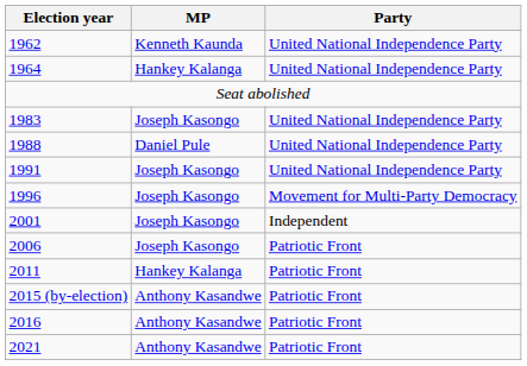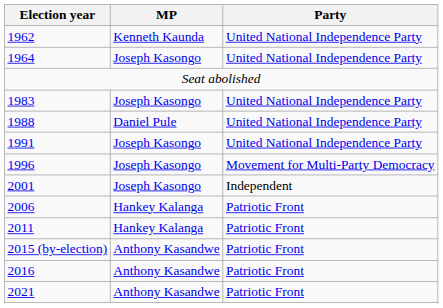 <table class=wikitable>
 <tr>
 <th>Election year</th>
 <th>MP</th>
 <th>Party</th>
 </tr>
 <tr>
 <td><a href='#'>1962</a></td>
 <td><a href='#'>Kenneth Kaunda</a></td>
 <td><a href='#'>United National Independence Party</a></td>
 </tr>
 <tr>
 <td><a href='#'>1964</a></td>
-<td><a href='#'>Hankey Kalanga</a></td>
+<td><a href='#'>Joseph Kasongo</a></td>
 <td><a href='#'>United National Independence Party</a></td>
 </tr>
 <tr>
 <td colspan=3 align=center><em>Seat abolished</em></td>
 </tr>
 <tr>
 <td><a href='#'>1983</a></td>
 <td><a href='#'>Joseph Kasongo</a></td>
 <td><a href='#'>United National Independence Party</a></td>
 </tr>
 <tr>
 <td><a href='#'>1988</a></td>
 <td><a href='#'>Daniel Pule</a></td>
 <td><a href='#'>United National Independence Party</a></td>
 </tr>
 <tr>
 <td><a href='#'>1991</a></td>
 <td><a href='#'>Joseph Kasongo</a></td>
 <td><a href='#'>United National Independence Party</a></td>
 </tr>
 <tr>
 <td><a href='#'>1996</a></td>
 <td><a href='#'>Joseph Kasongo</a></td>
 <td><a href='#'>Movement for Multi-Party Democracy</a></td>
 </tr>
 <tr>
 <td><a href='#'>2001</a></td>
 <td><a href='#'>Joseph Kasongo</a></td>
 <td>Independent</td>
 </tr>
 <tr>
 <td><a href='#'>2006</a></td>
-<td><a href='#'>Joseph Kasongo</a></td>
+<td><a href='#'>Hankey Kalanga</a></td>
 <td><a href='#'>Patriotic Front</a></td>
 </tr>
 <tr>
 <td><a href='#'>2011</a></td>
 <td><a href='#'>Hankey Kalanga</a></td>
 <td><a href='#'>Patriotic Front</a></td>
 </tr>
 <tr>
 <td><a href='#'>2015 (by-election)</a></td>
 <td><a href='#'>Anthony Kasandwe</a></td>
 <td><a href='#'>Patriotic Front</a></td>
 </tr>
 <tr>
 <td><a href='#'>2016</a></td>
 <td><a href='#'>Anthony Kasandwe</a></td>
 <td><a href='#'>Patriotic Front</a></td>
 </tr>
 <tr>
 <td><a href='#'>2021</a></td>
 <td><a href='#'>Anthony Kasandwe</a></td>
 <td><a href='#'>Patriotic Front</a></td>
 </tr>
 </table>
